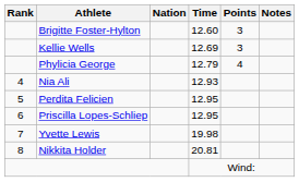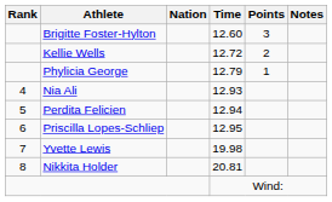 <table class="wikitable mw-datatable sortable" style="text-align:center;">
 <tr>
 <th>Rank</th>
 <th>Athlete</th>
 <th>Nation</th>
 <th>Time</th>
 <th>Points</th>
 <th>Notes</th>
 </tr>
 <tr>
 <td></td>
 <td align=left><a href='#'>Brigitte Foster-Hylton</a></td>
 <td align=left></td>
 <td>12.60</td>
 <td>3</td>
 <td></td>
 </tr>
 <tr>
 <td></td>
 <td align=left><a href='#'>Kellie Wells</a></td>
 <td align=left></td>
-<td>12.69</td>
-<td>3</td>
+<td>12.72</td>
+<td>2</td>
 <td></td>
 </tr>
 <tr>
 <td></td>
 <td align=left><a href='#'>Phylicia George</a></td>
 <td align=left></td>
 <td>12.79</td>
-<td>4</td>
+<td>1</td>
 <td></td>
 </tr>
 <tr>
 <td>4</td>
 <td align=left><a href='#'>Nia Ali</a></td>
 <td align=left></td>
 <td>12.93</td>
 <td></td>
 <td></td>
 </tr>
 <tr>
 <td>5</td>
 <td align=left><a href='#'>Perdita Felicien</a></td>
 <td align=left></td>
-<td>12.95</td>
+<td>12.94</td>
 <td></td>
 <td></td>
 </tr>
 <tr>
 <td>6</td>
 <td align=left><a href='#'>Priscilla Lopes-Schliep</a></td>
 <td align=left></td>
 <td>12.95</td>
 <td></td>
 <td></td>
 </tr>
 <tr>
 <td>7</td>
 <td align=left><a href='#'>Yvette Lewis</a></td>
 <td align=left></td>
 <td>19.98</td>
 <td></td>
 <td></td>
 </tr>
 <tr>
 <td>8</td>
 <td align=left><a href='#'>Nikkita Holder</a></td>
 <td align=left></td>
 <td>20.81</td>
 <td></td>
 <td></td>
 </tr>
 <tr class="sortbottom">
 <td colspan=3></td>
 <td colspan=3>Wind: </td>
 </tr>
 </table>
